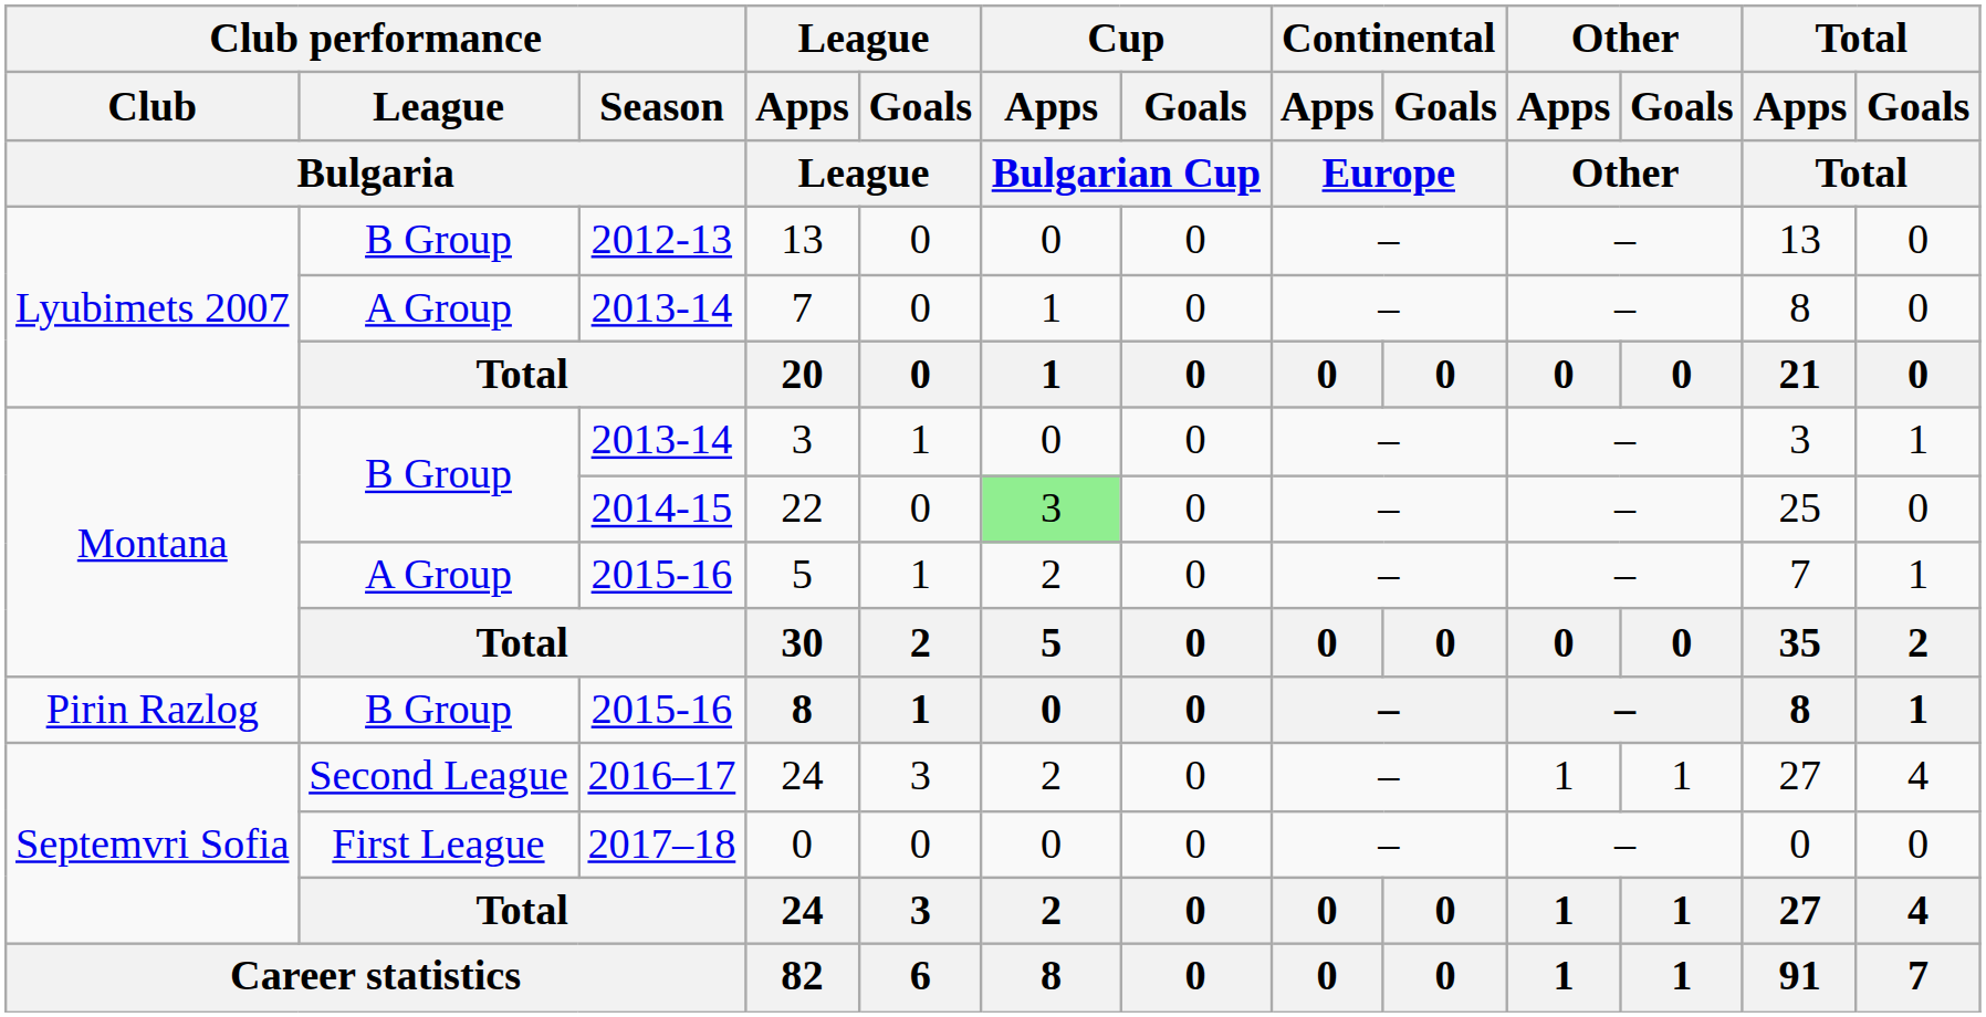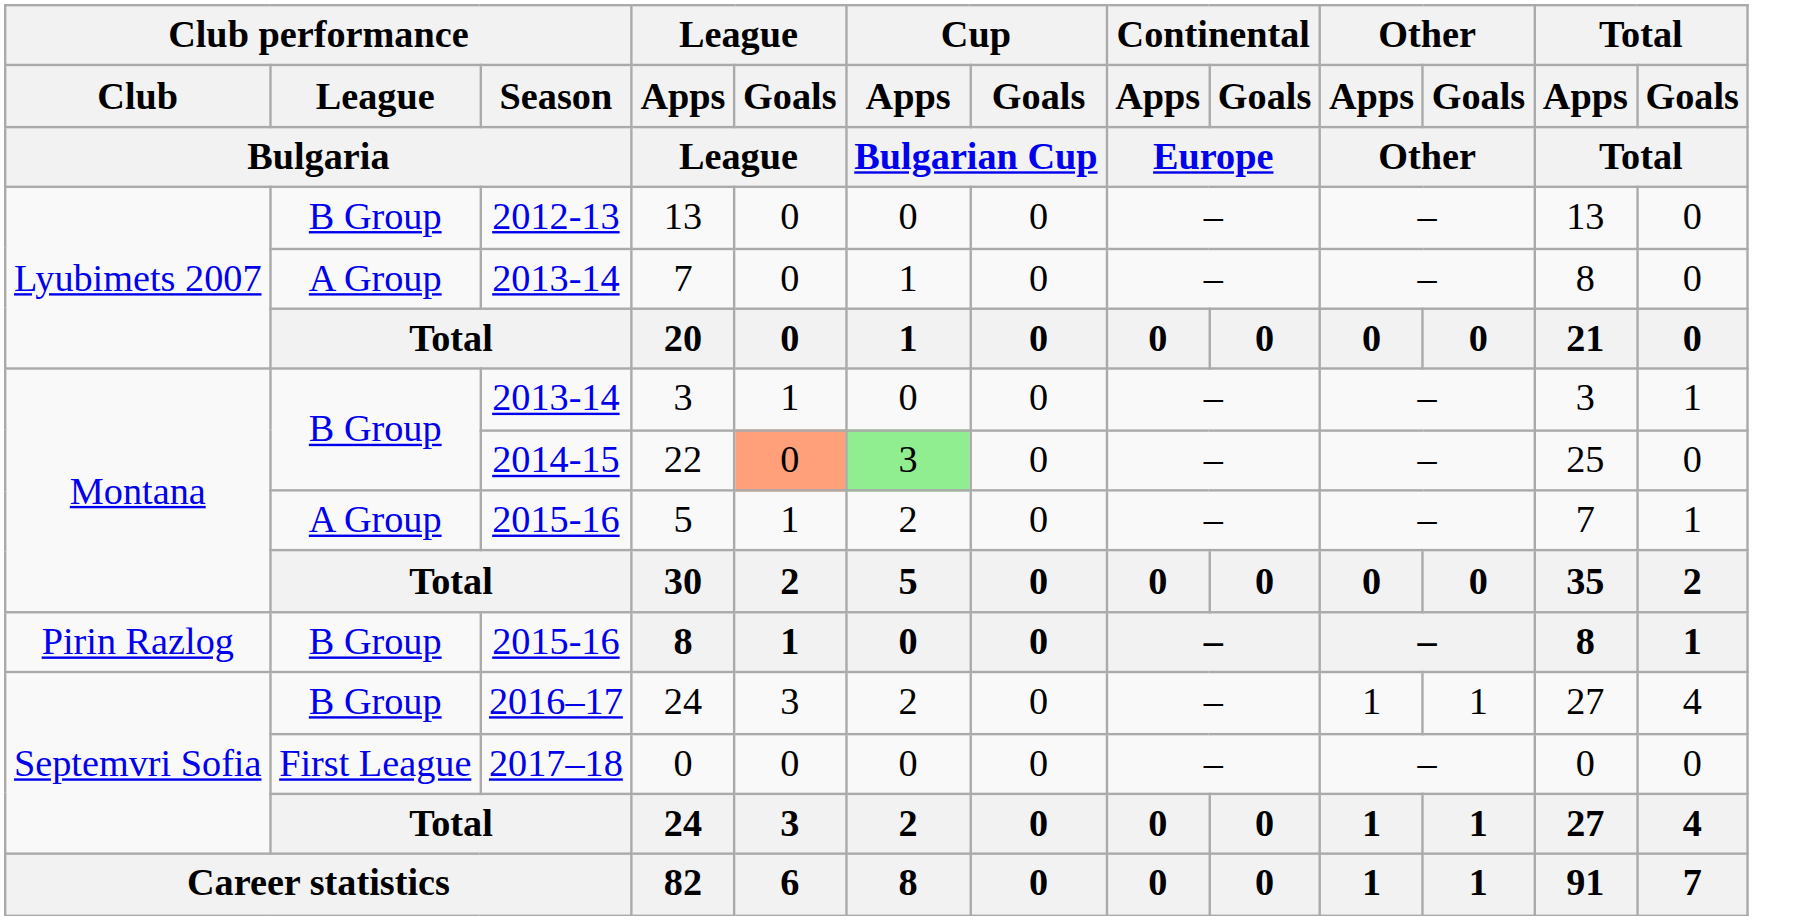 <table class="wikitable" style="text-align: center">
 <tr>
 <th colspan="3">Club performance</th>
 <th colspan="2">League</th>
 <th colspan="2">Cup</th>
 <th colspan="2">Continental</th>
 <th colspan="2">Other</th>
 <th colspan="3">Total</th>
 </tr>
 <tr>
 <th>Club</th>
 <th>League</th>
 <th>Season</th>
 <th>Apps</th>
 <th>Goals</th>
 <th>Apps</th>
 <th>Goals</th>
 <th>Apps</th>
 <th>Goals</th>
 <th>Apps</th>
 <th>Goals</th>
 <th>Apps</th>
 <th>Goals</th>
 </tr>
 <tr>
 <th colspan="3">Bulgaria</th>
 <th colspan="2">League</th>
 <th colspan="2"><a href='#'>Bulgarian Cup</a></th>
 <th colspan="2"><a href='#'>Europe</a></th>
 <th colspan="2">Other</th>
 <th colspan="2">Total</th>
 </tr>
 <tr>
 <td rowspan="3" valign="center"><a href='#'>Lyubimets 2007</a></td>
 <td rowspan="1"><a href='#'>B Group</a></td>
 <td><a href='#'>2012-13</a></td>
 <td>13</td>
 <td>0</td>
 <td>0</td>
 <td>0</td>
 <td colspan="2">–</td>
 <td colspan="2">–</td>
 <td>13</td>
 <td>0</td>
 </tr>
 <tr>
 <td rowspan="1"><a href='#'>A Group</a></td>
 <td><a href='#'>2013-14</a></td>
 <td>7</td>
 <td>0</td>
 <td>1</td>
 <td>0</td>
 <td colspan="2">–</td>
 <td colspan="2">–</td>
 <td>8</td>
 <td>0</td>
 </tr>
 <tr>
 <th colspan=2>Total</th>
 <th>20</th>
 <th>0</th>
 <th>1</th>
 <th>0</th>
 <th>0</th>
 <th>0</th>
 <th>0</th>
 <th>0</th>
 <th>21</th>
 <th>0</th>
 </tr>
 <tr>
 <td rowspan="4" valign="center"><a href='#'>Montana</a></td>
 <td rowspan="2"><a href='#'>B Group</a></td>
 <td><a href='#'>2013-14</a></td>
 <td>3</td>
 <td>1</td>
 <td>0</td>
 <td>0</td>
 <td colspan="2">–</td>
 <td colspan="2">–</td>
 <td>3</td>
 <td>1</td>
 </tr>
 <tr>
 <td><a href='#'>2014-15</a></td>
 <td>22</td>
-<td>0</td>
+<td style="background: lightsalmon;">0</td>
 <td style="background: lightgreen;">3</td>
 <td>0</td>
 <td colspan="2">–</td>
 <td colspan="2">–</td>
 <td>25</td>
 <td>0</td>
 </tr>
 <tr>
 <td rowspan="1"><a href='#'>A Group</a></td>
 <td><a href='#'>2015-16</a></td>
 <td>5</td>
 <td>1</td>
 <td>2</td>
 <td>0</td>
 <td colspan="2">–</td>
 <td colspan="2">–</td>
 <td>7</td>
 <td>1</td>
 </tr>
 <tr>
 <th colspan=2>Total</th>
 <th>30</th>
 <th>2</th>
 <th>5</th>
 <th>0</th>
 <th>0</th>
 <th>0</th>
 <th>0</th>
 <th>0</th>
 <th>35</th>
 <th>2</th>
 </tr>
 <tr>
 <td rowspan="1" valign="center"><a href='#'>Pirin Razlog</a></td>
 <td rowspan="1"><a href='#'>B Group</a></td>
 <td><a href='#'>2015-16</a></td>
 <th>8</th>
 <th>1</th>
 <th>0</th>
 <th>0</th>
 <th colspan="2">–</th>
 <th colspan="2">–</th>
 <th>8</th>
 <th>1</th>
 </tr>
 <tr>
 <td rowspan="3" valign="center"><a href='#'>Septemvri Sofia</a></td>
-<td rowspan="1"><a href='#'>Second League</a></td>
+<td rowspan="1"><a href='#'>B Group</a></td>
 <td><a href='#'>2016–17</a></td>
 <td>24</td>
 <td>3</td>
 <td>2</td>
 <td>0</td>
 <td colspan="2">–</td>
 <td>1</td>
 <td>1</td>
 <td>27</td>
 <td>4</td>
 </tr>
 <tr>
 <td rowspan="1"><a href='#'>First League</a></td>
 <td><a href='#'>2017–18</a></td>
 <td>0</td>
 <td>0</td>
 <td>0</td>
 <td>0</td>
 <td colspan="2">–</td>
 <td colspan="2">–</td>
 <td>0</td>
 <td>0</td>
 </tr>
 <tr>
 <th colspan=2>Total</th>
 <th>24</th>
 <th>3</th>
 <th>2</th>
 <th>0</th>
 <th>0</th>
 <th>0</th>
 <th>1</th>
 <th>1</th>
 <th>27</th>
 <th>4</th>
 </tr>
 <tr>
 <th colspan="3">Career statistics</th>
 <th>82</th>
 <th>6</th>
 <th>8</th>
 <th>0</th>
 <th>0</th>
 <th>0</th>
 <th>1</th>
 <th>1</th>
 <th>91</th>
 <th>7</th>
 </tr>
 </table>
